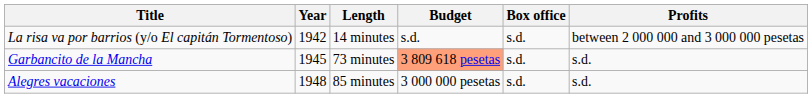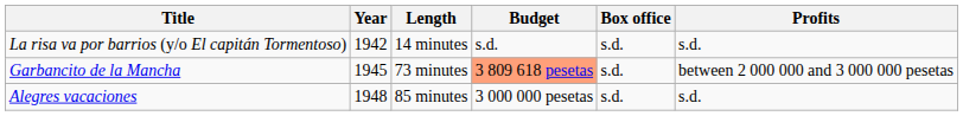 <table class="wikitable" style="margin:1em auto;">
 <tr>
 <th>Title</th>
 <th>Year</th>
 <th>Length</th>
 <th>Budget</th>
 <th>Box office</th>
 <th>Profits</th>
 </tr>
 <tr ---->
 <td><em>La risa va por barrios</em> (y/o <em>El capitán Tormentoso</em>)</td>
 <td>1942</td>
 <td>14 minutes</td>
 <td>s.d.</td>
 <td>s.d.</td>
-<td>between 2 000 000 and 3 000 000 pesetas</td>
+<td>s.d.</td>
 </tr>
 <tr ---->
 <td><em><a href='#'>Garbancito de la Mancha</a></em></td>
 <td>1945</td>
 <td>73 minutes</td>
 <td style="background: lightsalmon;">3 809 618 <a href='#'>pesetas</a></td>
 <td>s.d.</td>
-<td>s.d.</td>
+<td>between 2 000 000 and 3 000 000 pesetas</td>
 </tr>
 <tr ---->
 <td><em><a href='#'>Alegres vacaciones</a></em></td>
 <td>1948</td>
 <td>85 minutes</td>
 <td>3 000 000 pesetas</td>
 <td>s.d.</td>
 <td>s.d.</td>
 </tr>
 </table>
